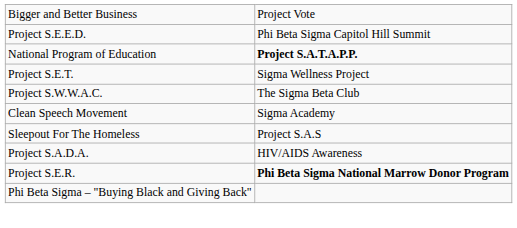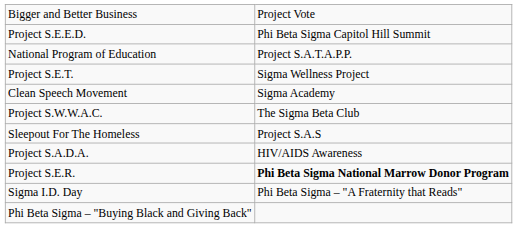 <table class="wikitable floatright" style="margin:0 0 0.5em 0.5em; font-size:88%;">
 <tr>
 <td>Bigger and Better Business</td>
 <td>Project Vote</td>
 </tr>
 <tr>
 <td>Project S.E.E.D.</td>
 <td>Phi Beta Sigma Capitol Hill Summit</td>
 </tr>
 <tr>
 <td>National Program of Education</td>
-<td><strong>Project S.A.T.A.P.P.</strong></td>
+<td>Project S.A.T.A.P.P.</td>
 </tr>
 <tr>
 <td>Project S.E.T.</td>
 <td>Sigma Wellness Project</td>
 </tr>
 <tr>
+<td>Clean Speech Movement</td>
+<td>Sigma Academy</td>
+</tr>
+<tr>
 <td>Project S.W.W.A.C.</td>
 <td>The Sigma Beta Club</td>
-</tr>
-<tr>
-<td>Clean Speech Movement</td>
-<td>Sigma Academy</td>
 </tr>
 <tr>
 <td>Sleepout For The Homeless</td>
 <td>Project S.A.S</td>
 </tr>
 <tr>
 <td>Project S.A.D.A.</td>
 <td>HIV/AIDS Awareness</td>
 </tr>
 <tr>
 <td>Project S.E.R.</td>
 <td><strong>Phi Beta Sigma National Marrow Donor Program</strong></td>
 </tr>
 <tr>
+<td>Sigma I.D. Day</td>
+<td>Phi Beta Sigma – "A Fraternity that Reads"</td>
+</tr>
+<tr>
 <td>Phi Beta Sigma – "Buying Black and Giving Back"</td>
 </tr>
 </table>
